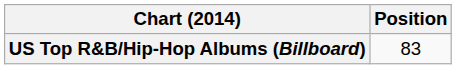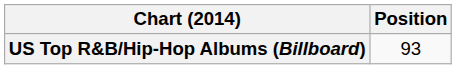 <table class="wikitable plainrowheaders" style="text-align:center">
 <tr>
 <th>Chart (2014)</th>
 <th>Position</th>
 </tr>
 <tr>
 <th scope="row">US Top R&B/Hip-Hop Albums (<em>Billboard</em>)</th>
-<td>83</td>
+<td>93</td>
 </tr>
 </table>
